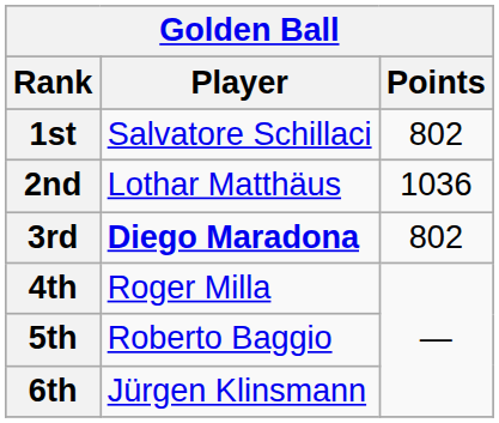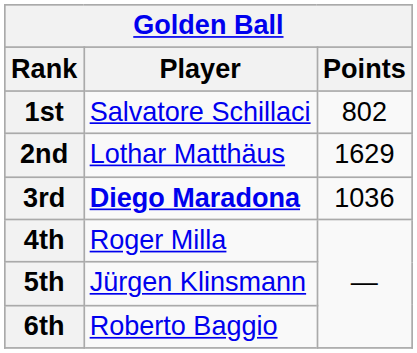 <table class="wikitable">
 <tr>
 <th colspan="3"><a href='#'>Golden Ball</a></th>
 </tr>
 <tr>
 <th>Rank</th>
 <th>Player</th>
 <th>Points</th>
 </tr>
 <tr>
 <th>1st</th>
 <td> <a href='#'>Salvatore Schillaci</a></td>
 <td align="center">802</td>
 </tr>
 <tr>
 <th>2nd</th>
 <td> <a href='#'>Lothar Matthäus</a></td>
-<td align="center">1036</td>
+<td align="center">1629</td>
 </tr>
 <tr>
 <th>3rd</th>
 <td><strong> <a href='#'>Diego Maradona</a></strong></td>
-<td align="center">802</td>
+<td align="center">1036</td>
 </tr>
 <tr>
 <th>4th</th>
 <td> <a href='#'>Roger Milla</a></td>
 <td rowspan="3" align="center">—</td>
 </tr>
 <tr>
 <th>5th</th>
-<td> <a href='#'>Roberto Baggio</a></td>
+<td> <a href='#'>Jürgen Klinsmann</a></td>
 </tr>
 <tr>
 <th>6th</th>
-<td> <a href='#'>Jürgen Klinsmann</a></td>
+<td> <a href='#'>Roberto Baggio</a></td>
 </tr>
 </table>
